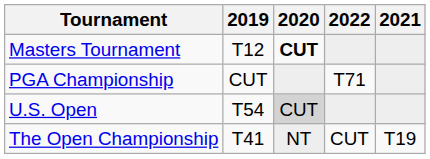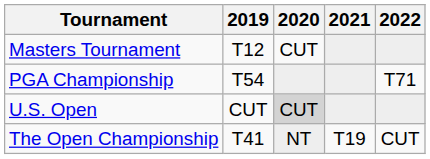 <table class="wikitable" style="font-size:95%;text-align:center;">
 <tr>
 <th>Tournament</th>
 <th>2019</th>
 <th>2020</th>
+<th>2021</th>
 <th>2022</th>
-<th>2021</th>
 </tr>
 <tr>
 <td align=left><a href='#'>Masters Tournament</a></td>
 <td>T12</td>
-<td><strong>CUT</strong></td>
+<td>CUT</td>
 <td style="background:#eeeeee;"></td>
 <td style="background:#eeeeee;"></td>
 </tr>
 <tr>
 <td align=left><a href='#'>PGA Championship</a></td>
-<td>CUT</td>
+<td>T54</td>
+<td style="background:#eeeeee;"></td>
 <td style="background:#eeeeee;"></td>
 <td>T71</td>
-<td style="background:#eeeeee;"></td>
 </tr>
 <tr>
 <td align=left><a href='#'>U.S. Open</a></td>
-<td>T54</td>
+<td>CUT</td>
 <td style="background: lightgrey;">CUT</td>
 <td style="background:#eeeeee;"></td>
 <td style="background:#eeeeee;"></td>
 </tr>
 <tr>
 <td align=left><a href='#'>The Open Championship</a></td>
 <td>T41</td>
 <td style="background:#eeeeee;">NT</td>
+<td>T19</td>
 <td>CUT</td>
-<td>T19</td>
 </tr>
 </table>
